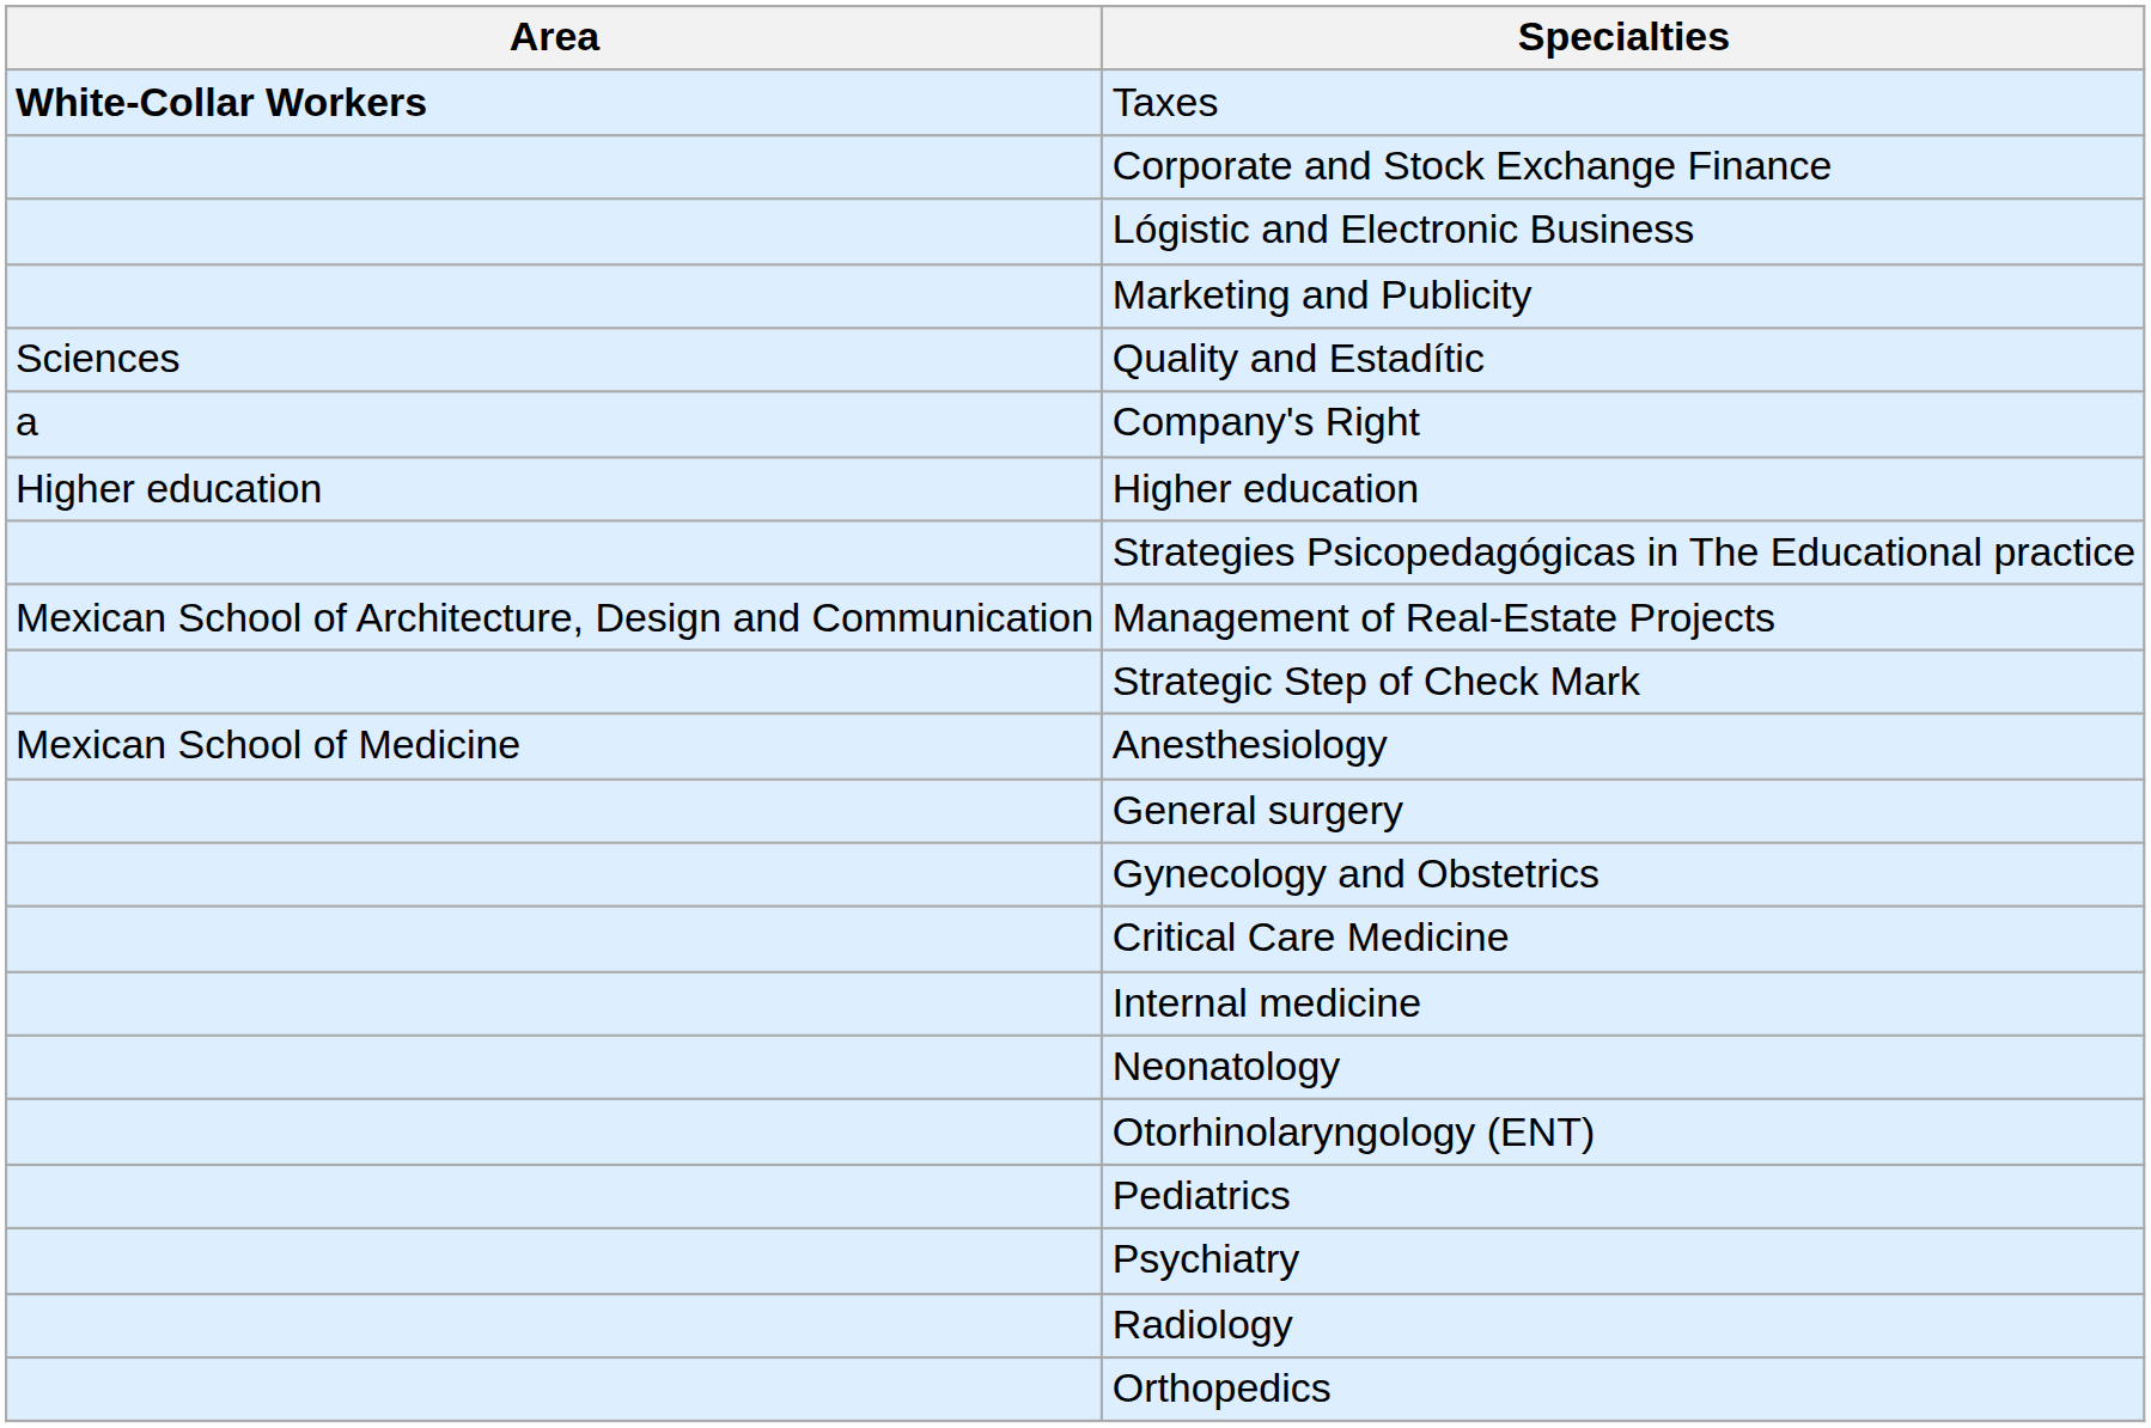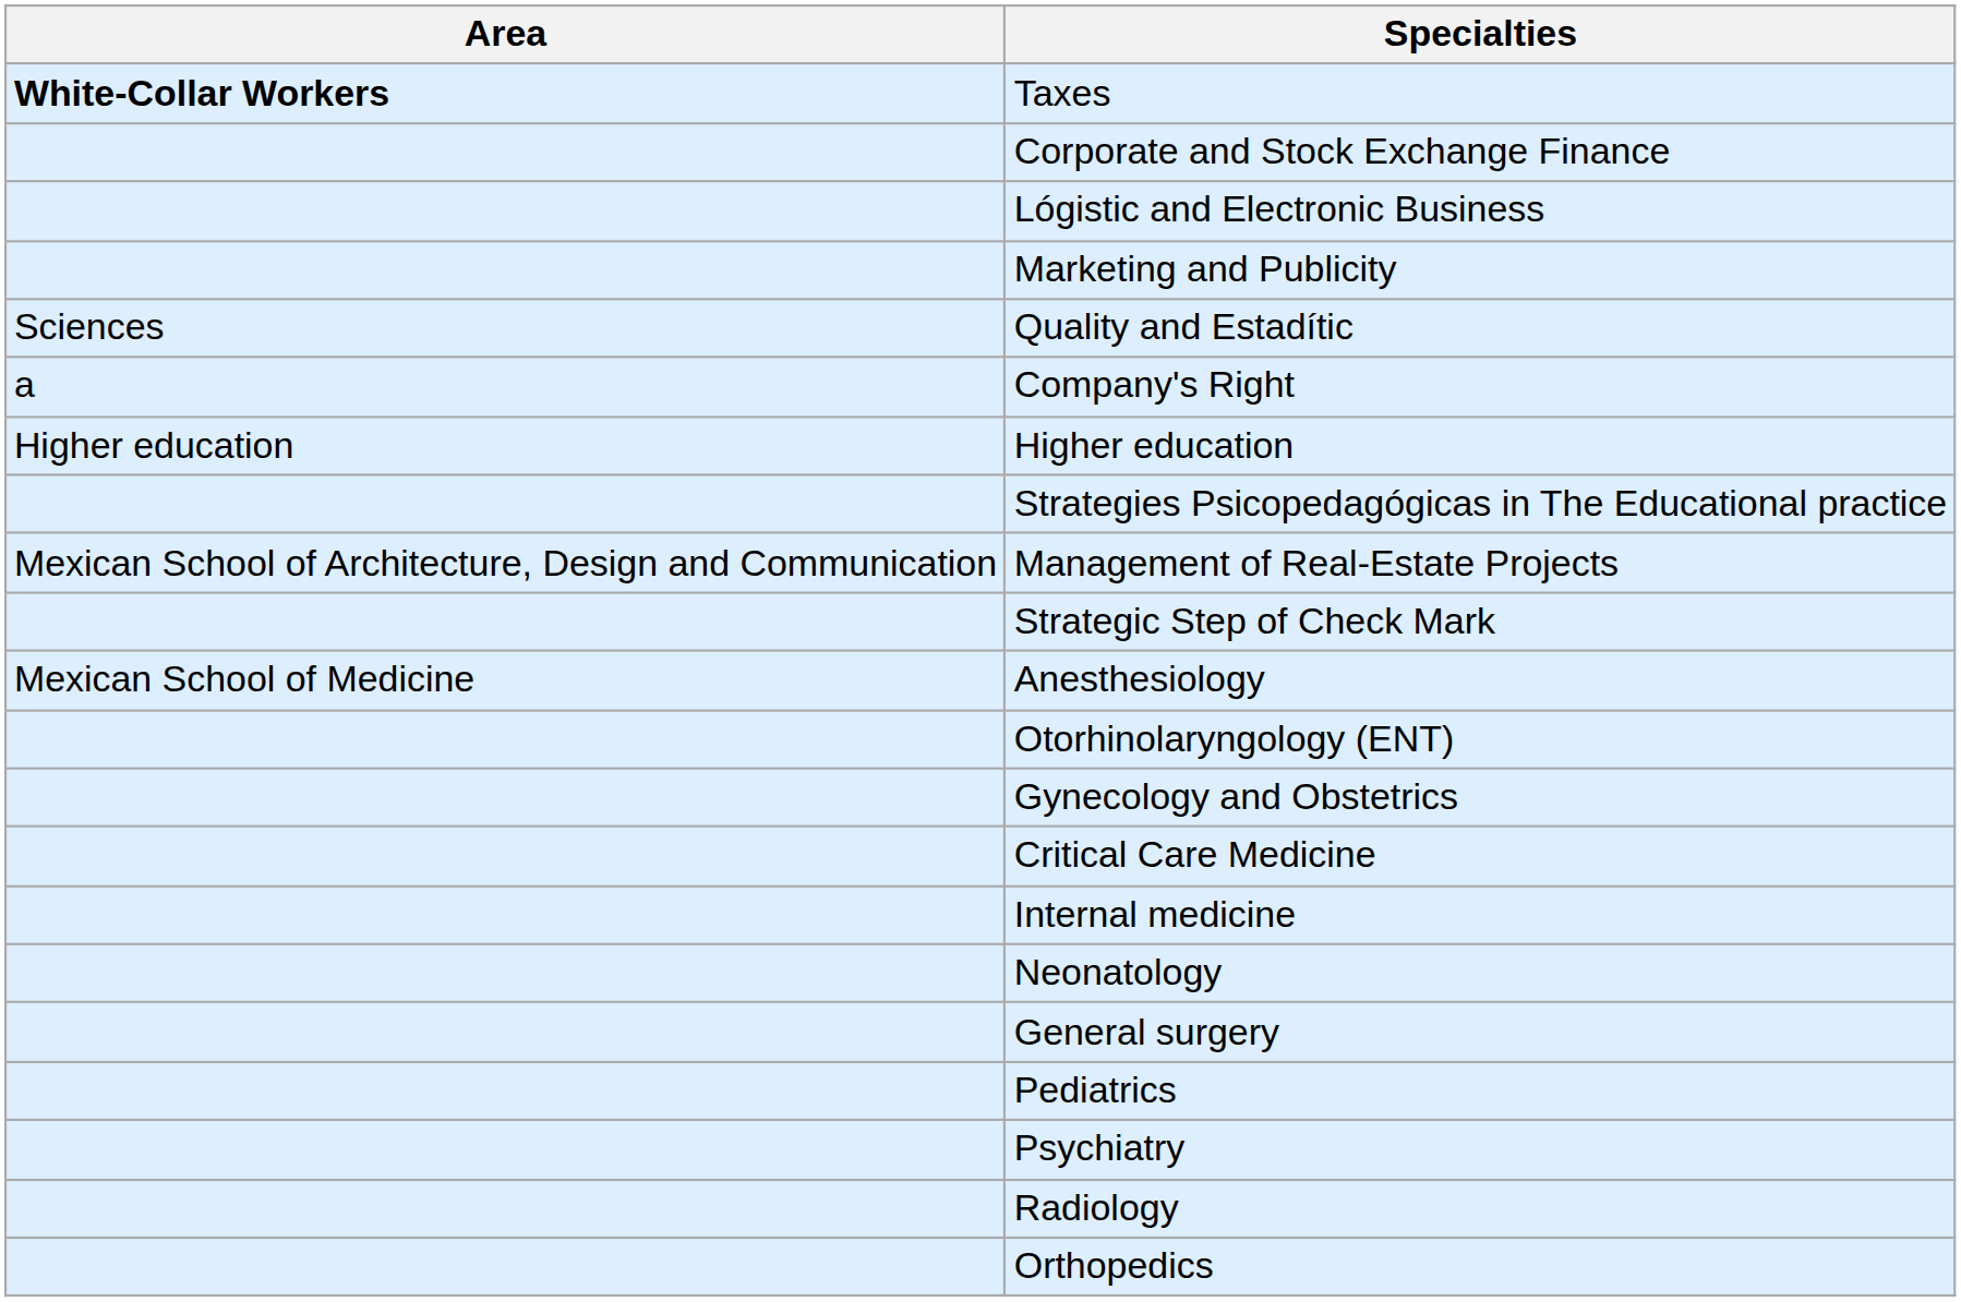 <table class="wikitable" style="background:#DDEEFF;">
 <tr>
 <th align="center">Area</th>
 <th align="center">Specialties</th>
 </tr>
 <tr>
 <td align="left"><strong>White-Collar Workers</strong></td>
 <td align="left">Taxes</td>
 </tr>
 <tr>
 <td align="left"></td>
 <td align="left">Corporate and Stock Exchange Finance</td>
 </tr>
 <tr>
 <td align="left"></td>
 <td align="left">Lógistic and Electronic Business</td>
 </tr>
 <tr>
 <td align="left"></td>
 <td align="left">Marketing and Publicity</td>
 </tr>
 <tr>
 <td align="left">Sciences</td>
 <td align="left">Quality and Estadític</td>
 </tr>
 <tr>
 <td>a</td>
 <td align="left">Company's Right</td>
 </tr>
 <tr>
 <td align="left">Higher education</td>
 <td align="left">Higher education</td>
 </tr>
 <tr>
 <td align="center"></td>
 <td align="left">Strategies Psicopedagógicas in The Educational practice</td>
 </tr>
 <tr>
 <td align="left">Mexican School of Architecture, Design and Communication</td>
 <td align="left">Management of Real-Estate Projects</td>
 </tr>
 <tr>
 <td align="center"></td>
 <td align="left">Strategic Step of Check Mark</td>
 </tr>
 <tr>
 <td align="left">Mexican School of Medicine</td>
 <td align="left">Anesthesiology</td>
 </tr>
 <tr>
 <td align="center"></td>
-<td align="left">General surgery</td>
+<td align="left">Otorhinolaryngology (ENT)</td>
 </tr>
 <tr>
 <td align="center"></td>
 <td align="left">Gynecology and Obstetrics</td>
 </tr>
 <tr>
 <td align="center"></td>
 <td align="left">Critical Care Medicine</td>
 </tr>
 <tr>
 <td align="center"></td>
 <td align="left">Internal medicine</td>
 </tr>
 <tr>
 <td align="center"></td>
 <td align="left">Neonatology</td>
 </tr>
 <tr>
 <td align="center"></td>
-<td align="left">Otorhinolaryngology (ENT)</td>
+<td align="left">General surgery</td>
 </tr>
 <tr>
 <td align="center"></td>
 <td align="left">Pediatrics</td>
 </tr>
 <tr>
 <td align="center"></td>
 <td align="left">Psychiatry</td>
 </tr>
 <tr>
 <td align="center"></td>
 <td align="left">Radiology</td>
 </tr>
 <tr>
 <td align="center"></td>
 <td align="left">Orthopedics</td>
 </tr>
 <tr>
 </tr>
 </table>
